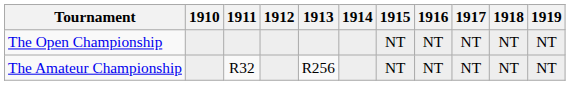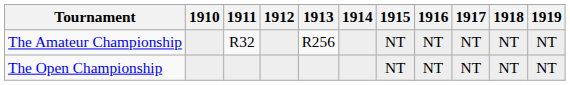 <table class="wikitable" style="font-size:95%;text-align:center;">
 <tr>
 <th>Tournament</th>
 <th>1910</th>
 <th>1911</th>
 <th>1912</th>
 <th>1913</th>
 <th>1914</th>
 <th>1915</th>
 <th>1916</th>
 <th>1917</th>
 <th>1918</th>
 <th>1919</th>
 </tr>
 <tr>
+<td align=left><a href='#'>The Amateur Championship</a></td>
+<td style="background:#eeeeee;"></td>
+<td>R32</td>
+<td style="background:#eeeeee;"></td>
+<td>R256</td>
+<td style="background:#eeeeee;"></td>
+<td style="background:#eeeeee;">NT</td>
+<td style="background:#eeeeee;">NT</td>
+<td style="background:#eeeeee;">NT</td>
+<td style="background:#eeeeee;">NT</td>
+<td style="background:#eeeeee;">NT</td>
+</tr>
+<tr>
 <td align=left><a href='#'>The Open Championship</a></td>
 <td style="background:#eeeeee;"></td>
 <td style="background:#eeeeee;"></td>
 <td style="background:#eeeeee;"></td>
 <td style="background:#eeeeee;"></td>
 <td style="background:#eeeeee;"></td>
 <td style="background:#eeeeee;">NT</td>
 <td style="background:#eeeeee;">NT</td>
 <td style="background:#eeeeee;">NT</td>
 <td style="background:#eeeeee;">NT</td>
 <td style="background:#eeeeee;">NT</td>
 </tr>
-<tr>
-<td align=left><a href='#'>The Amateur Championship</a></td>
-<td style="background:#eeeeee;"></td>
-<td>R32</td>
-<td style="background:#eeeeee;"></td>
-<td>R256</td>
-<td style="background:#eeeeee;"></td>
-<td style="background:#eeeeee;">NT</td>
-<td style="background:#eeeeee;">NT</td>
-<td style="background:#eeeeee;">NT</td>
-<td style="background:#eeeeee;">NT</td>
-<td style="background:#eeeeee;">NT</td>
-</tr>
 </table>
